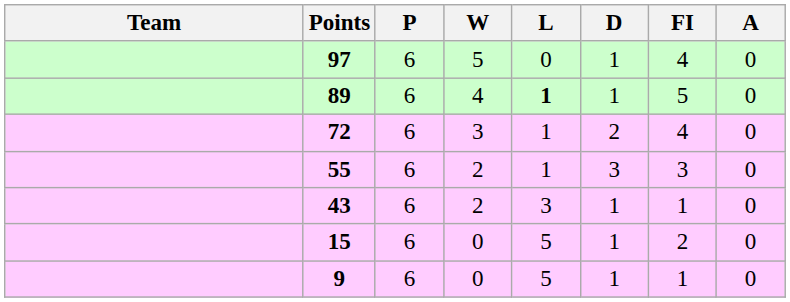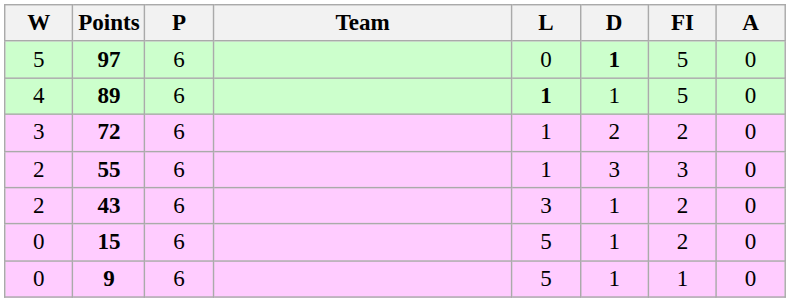 <table class="wikitable" style=border-collapse:collapse border=1 cellspacing=0 cellpadding=5>
 <tr>
-<th width=200>Team</th>
+<th width=40>W</th>
 <th width=40>Points</th>
 <th width=40>P</th>
-<th width=40>W</th>
+<th width=200>Team</th>
 <th width=40>L</th>
 <th width=40>D</th>
 <th width=40>FI</th>
 <th width=40>A</th>
 </tr>
 <tr align=center bgcolor=ccffcc>
-<td style="text-align:left;"></td>
+<td>5</td>
 <td><strong>97</strong></td>
 <td>6</td>
+<td style="text-align:left;"></td>
+<td>0</td>
+<td><strong>1</strong></td>
 <td>5</td>
-<td>0</td>
-<td>1</td>
-<td>4</td>
 <td>0</td>
 </tr>
 <tr align=center bgcolor=ccffcc>
-<td style="text-align:left;"></td>
+<td>4</td>
 <td><strong>89</strong></td>
 <td>6</td>
-<td>4</td>
+<td style="text-align:left;"></td>
 <td><strong>1</strong></td>
 <td>1</td>
 <td>5</td>
 <td>0</td>
 </tr>
 <tr align=center bgcolor=ffccff>
-<td style="text-align:left;"></td>
+<td>3</td>
 <td><strong>72</strong></td>
 <td>6</td>
-<td>3</td>
+<td style="text-align:left;"></td>
 <td>1</td>
 <td>2</td>
-<td>4</td>
+<td>2</td>
 <td>0</td>
 </tr>
 <tr align=center bgcolor=ffccff>
-<td style="text-align:left;"></td>
+<td>2</td>
 <td><strong>55</strong></td>
 <td>6</td>
-<td>2</td>
+<td style="text-align:left;"></td>
 <td>1</td>
 <td>3</td>
 <td>3</td>
 <td>0</td>
 </tr>
 <tr align=center bgcolor=ffccff>
-<td style="text-align:left;"></td>
+<td>2</td>
 <td><strong>43</strong></td>
 <td>6</td>
-<td>2</td>
+<td style="text-align:left;"></td>
 <td>3</td>
 <td>1</td>
-<td>1</td>
+<td>2</td>
 <td>0</td>
 </tr>
 <tr align=center bgcolor=ffccff>
-<td style="text-align:left;"></td>
+<td>0</td>
 <td><strong>15</strong></td>
 <td>6</td>
-<td>0</td>
+<td style="text-align:left;"></td>
 <td>5</td>
 <td>1</td>
 <td>2</td>
 <td>0</td>
 </tr>
 <tr align=center bgcolor=ffccff>
-<td style="text-align:left;"></td>
+<td>0</td>
 <td><strong>9</strong></td>
 <td>6</td>
-<td>0</td>
+<td style="text-align:left;"></td>
 <td>5</td>
 <td>1</td>
 <td>1</td>
 <td>0</td>
 </tr>
 </table>
